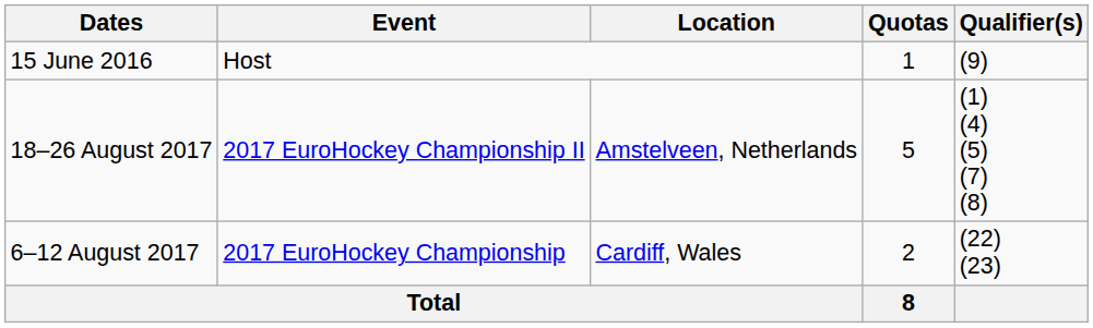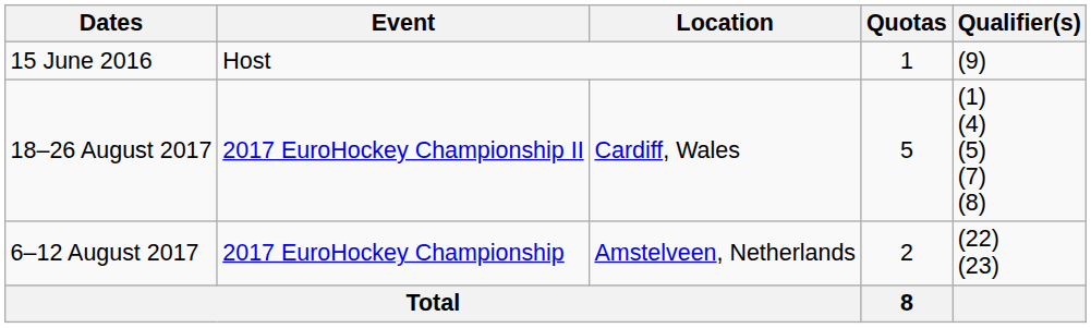 <table class=wikitable>
 <tr>
 <th>Dates</th>
 <th>Event</th>
 <th>Location</th>
 <th>Quotas</th>
 <th>Qualifier(s)</th>
 </tr>
 <tr>
 <td>15 June 2016</td>
 <td colspan=2>Host</td>
 <td style="text-align: center;">1</td>
 <td> (9)</td>
 </tr>
 <tr>
 <td>18–26 August 2017</td>
 <td><a href='#'>2017 EuroHockey Championship II</a></td>
-<td><a href='#'>Amstelveen</a>, Netherlands</td>
+<td><a href='#'>Cardiff</a>, Wales</td>
 <td style="text-align: center;">5</td>
 <td> (1)<br>  (4)<br>  (5)<br>  (7)<br>  (8)</td>
 </tr>
 <tr>
 <td>6–12 August 2017</td>
 <td><a href='#'>2017 EuroHockey Championship</a></td>
-<td><a href='#'>Cardiff</a>, Wales</td>
+<td><a href='#'>Amstelveen</a>, Netherlands</td>
 <td style="text-align: center;">2</td>
 <td> (22)<br>  (23)</td>
 </tr>
 <tr>
 <th colspan="3">Total</th>
 <th>8</th>
 <th></th>
 </tr>
 </table>
